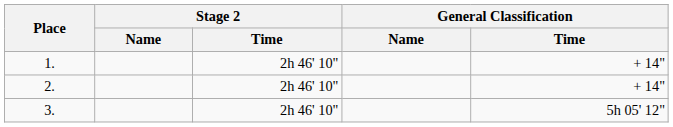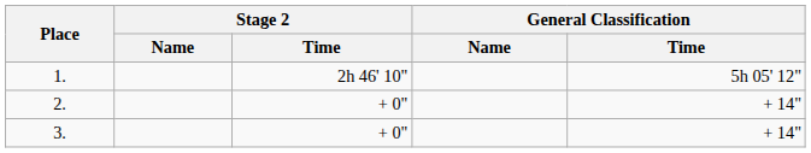 <table class=wikitable style="font-size:95%" width="80%">
 <tr>
 <th rowspan="2">Place</th>
 <th colspan="2">Stage 2</th>
 <th colspan="2">General Classification</th>
 </tr>
 <tr>
 <th>Name</th>
 <th>Time</th>
 <th>Name</th>
 <th>Time</th>
 </tr>
 <tr>
 <td align="center">1.</td>
 <td></td>
 <td align="right">2h 46' 10"</td>
 <td></td>
-<td align="right">+ 14"</td>
+<td align="right">5h 05' 12"</td>
 </tr>
 <tr>
 <td align="center">2.</td>
 <td></td>
-<td align="right">2h 46' 10"</td>
+<td align="right">+ 0"</td>
 <td></td>
 <td align="right">+ 14"</td>
 </tr>
 <tr>
 <td align="center">3.</td>
 <td></td>
-<td align="right">2h 46' 10"</td>
+<td align="right">+ 0"</td>
 <td></td>
-<td align="right">5h 05' 12"</td>
+<td align="right">+ 14"</td>
 </tr>
 </table>
